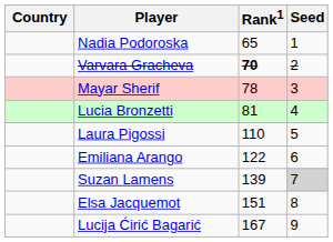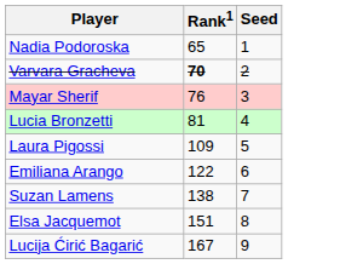 <table class="sortable wikitable">
 <tr>
-<th width="70">Country</th>
 <th width="175">Player</th>
 <th>Rank<sup>1</sup></th>
 <th>Seed</th>
 </tr>
 <tr>
-<td></td>
 <td><a href='#'>Nadia Podoroska</a></td>
 <td>65</td>
 <td>1</td>
 </tr>
 <tr>
-<td><s></s></td>
 <td><s><a href='#'>Varvara Gracheva</a></s></td>
 <td><strong><s>70</s></strong></td>
 <td><s>2</s></td>
 </tr>
 <tr style="background:#fcc;">
-<td></td>
 <td><a href='#'>Mayar Sherif</a></td>
-<td>78</td>
+<td>76</td>
 <td>3</td>
 </tr>
 <tr style="background:#cfc;">
-<td></td>
 <td><a href='#'>Lucia Bronzetti</a></td>
 <td>81</td>
 <td>4</td>
 </tr>
 <tr>
-<td></td>
 <td><a href='#'>Laura Pigossi</a></td>
-<td>110</td>
+<td>109</td>
 <td>5</td>
 </tr>
 <tr>
-<td></td>
 <td><a href='#'>Emiliana Arango</a></td>
 <td>122</td>
 <td>6</td>
 </tr>
 <tr>
-<td></td>
 <td><a href='#'>Suzan Lamens</a></td>
-<td>139</td>
-<td style="background: lightgrey;">7</td>
+<td>138</td>
+<td>7</td>
 </tr>
 <tr>
-<td></td>
 <td><a href='#'>Elsa Jacquemot</a></td>
 <td>151</td>
 <td>8</td>
 </tr>
 <tr>
-<td></td>
 <td><a href='#'>Lucija Ćirić Bagarić</a></td>
 <td>167</td>
 <td>9</td>
 </tr>
 </table>
